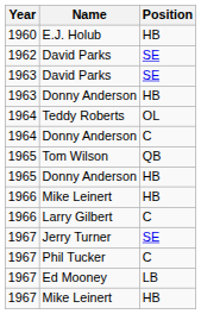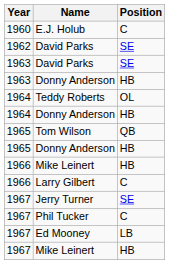 <table class="wikitable sortable">
 <tr>
 <th>Year</th>
 <th>Name</th>
 <th>Position</th>
 </tr>
 <tr>
 <td>1960</td>
 <td>E.J. Holub</td>
-<td>HB</td>
+<td>C</td>
 </tr>
 <tr>
 <td>1962</td>
 <td>David Parks</td>
 <td><a href='#'>SE</a></td>
 </tr>
 <tr>
 <td>1963</td>
 <td>David Parks</td>
 <td><a href='#'>SE</a></td>
 </tr>
 <tr>
 <td>1963</td>
 <td>Donny Anderson</td>
 <td>HB</td>
 </tr>
 <tr>
 <td>1964</td>
 <td>Teddy Roberts</td>
 <td>OL</td>
 </tr>
 <tr>
 <td>1964</td>
 <td>Donny Anderson</td>
-<td>C</td>
+<td>HB</td>
 </tr>
 <tr>
 <td>1965</td>
 <td>Tom Wilson</td>
 <td>QB</td>
 </tr>
 <tr>
 <td>1965</td>
 <td>Donny Anderson</td>
 <td>HB</td>
 </tr>
 <tr>
 <td>1966</td>
 <td>Mike Leinert</td>
 <td>HB</td>
 </tr>
 <tr>
 <td>1966</td>
 <td>Larry Gilbert</td>
 <td>C</td>
 </tr>
 <tr>
 <td>1967</td>
 <td>Jerry Turner</td>
 <td><a href='#'>SE</a></td>
 </tr>
 <tr>
 <td>1967</td>
 <td>Phil Tucker</td>
 <td>C</td>
 </tr>
 <tr>
 <td>1967</td>
 <td>Ed Mooney</td>
 <td>LB</td>
 </tr>
 <tr>
 <td>1967</td>
 <td>Mike Leinert</td>
 <td>HB</td>
 </tr>
 </table>
